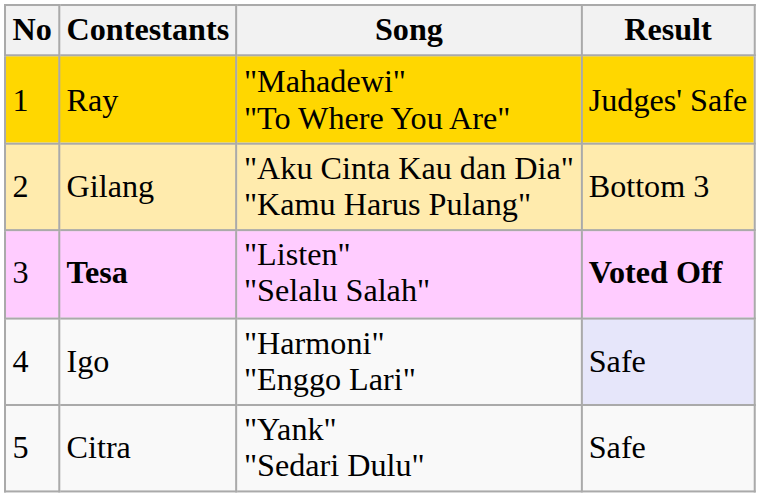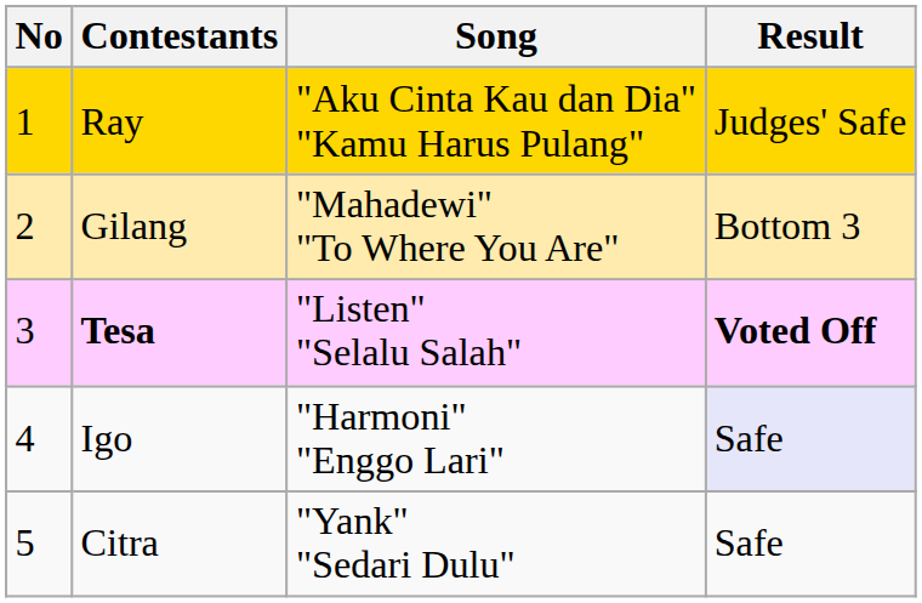 <table class="wikitable">
 <tr>
 <th>No</th>
 <th>Contestants</th>
 <th>Song </th>
 <th>Result</th>
 </tr>
 <tr bgcolor="gold">
 <td>1</td>
 <td>Ray</td>
-<td>"Mahadewi"  <br> "To Where You Are" </td>
+<td>"Aku Cinta Kau dan Dia"  <br> "Kamu Harus Pulang" </td>
 <td>Judges' Safe</td>
 </tr>
 <tr bgcolor="ffebad">
 <td>2</td>
 <td>Gilang</td>
-<td>"Aku Cinta Kau dan Dia"  <br> "Kamu Harus Pulang" </td>
+<td>"Mahadewi"  <br> "To Where You Are" </td>
 <td>Bottom 3</td>
 </tr>
 <tr bgcolor="ffccff">
 <td>3</td>
 <td><strong>Tesa</strong></td>
 <td>"Listen"  <br> "Selalu Salah" </td>
 <td><strong>Voted Off</strong></td>
 </tr>
 <tr>
 <td>4</td>
 <td>Igo</td>
 <td>"Harmoni"  <br> "Enggo Lari" </td>
 <td style="background: lavender;">Safe</td>
 </tr>
 <tr>
 <td>5</td>
 <td>Citra</td>
 <td>"Yank"  <br> "Sedari Dulu" </td>
 <td>Safe</td>
 </tr>
 </table>
